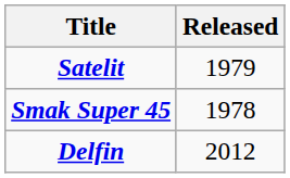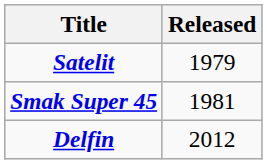 <table class="wikitable" style="text-align: center; font-size:95%">
 <tr>
 <th>Title</th>
 <th>Released</th>
 </tr>
 <tr>
 <td><strong><em><a href='#'>Satelit</a></em></strong></td>
 <td>1979</td>
 </tr>
 <tr>
 <td><strong><em><a href='#'>Smak Super 45</a></em></strong></td>
-<td>1978</td>
+<td>1981</td>
 </tr>
 <tr>
 <td><strong><em><a href='#'>Delfin</a></em></strong></td>
 <td>2012</td>
 </tr>
 </table>
